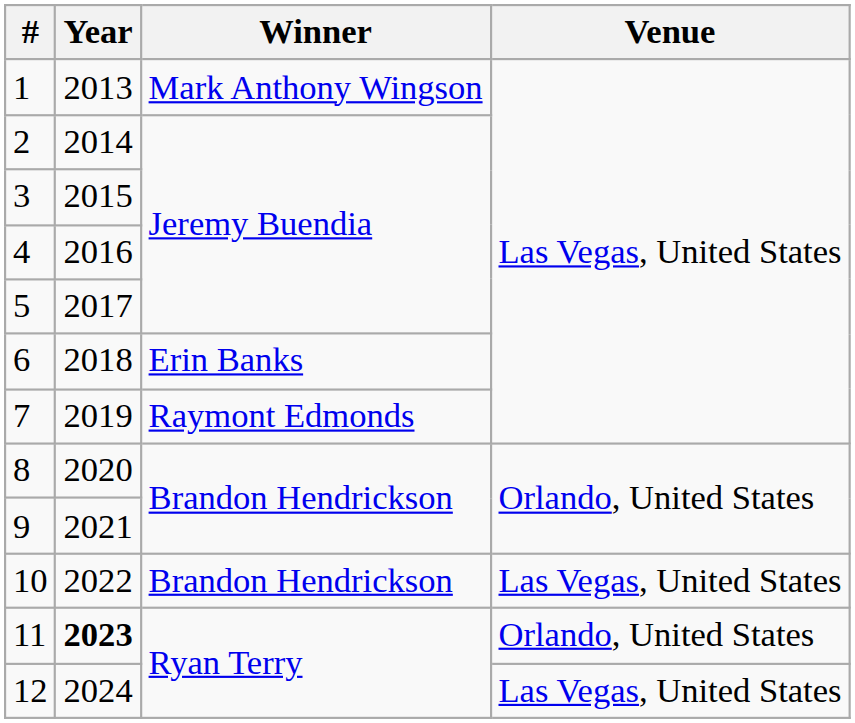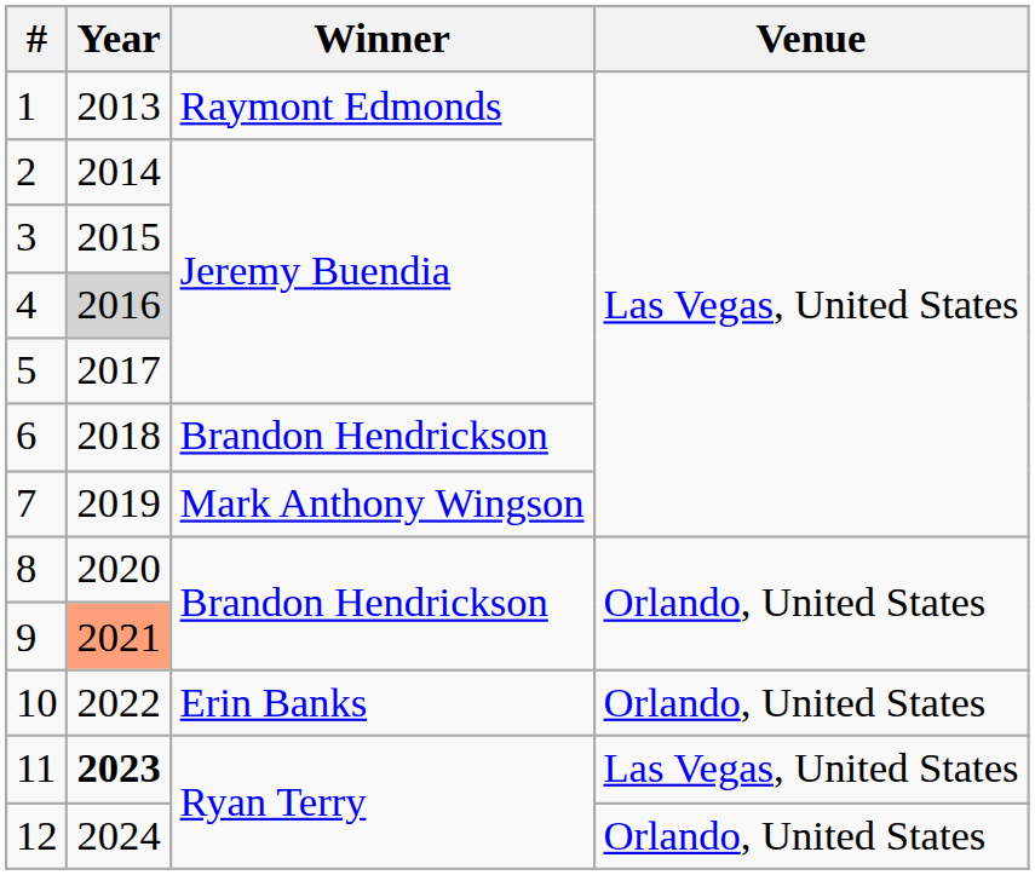 <table class="wikitable">
 <tr>
 <th>#</th>
 <th>Year</th>
 <th>Winner</th>
 <th>Venue</th>
 </tr>
 <tr>
 <td>1</td>
 <td>2013</td>
-<td> <a href='#'>Mark Anthony Wingson</a></td>
+<td> <a href='#'>Raymont Edmonds</a></td>
 <td rowspan="7"> <a href='#'>Las Vegas</a>, United States</td>
 </tr>
 <tr>
 <td>2</td>
 <td>2014</td>
 <td rowspan="4"> <a href='#'>Jeremy Buendia</a></td>
 </tr>
 <tr>
 <td>3</td>
 <td>2015</td>
 </tr>
 <tr>
 <td>4</td>
-<td>2016</td>
+<td style="background: lightgrey;">2016</td>
 </tr>
 <tr>
 <td>5</td>
 <td>2017</td>
 </tr>
 <tr>
 <td>6</td>
 <td>2018</td>
-<td> <a href='#'>Erin Banks</a></td>
+<td> <a href='#'>Brandon Hendrickson</a></td>
 </tr>
 <tr>
 <td>7</td>
 <td>2019</td>
-<td> <a href='#'>Raymont Edmonds</a></td>
+<td> <a href='#'>Mark Anthony Wingson</a></td>
 </tr>
 <tr>
 <td>8</td>
 <td>2020</td>
 <td rowspan="2"> <a href='#'>Brandon Hendrickson</a></td>
 <td rowspan="2"> <a href='#'>Orlando</a>, United States</td>
 </tr>
 <tr>
 <td>9</td>
-<td>2021</td>
+<td style="background: lightsalmon;">2021</td>
 </tr>
 <tr>
 <td>10</td>
 <td>2022</td>
-<td> <a href='#'>Brandon Hendrickson</a></td>
-<td> <a href='#'>Las Vegas</a>, United States</td>
+<td> <a href='#'>Erin Banks</a></td>
+<td> <a href='#'>Orlando</a>, United States</td>
 </tr>
 <tr>
 <td>11</td>
 <td><strong>2023</strong></td>
 <td rowspan="2"> <a href='#'>Ryan Terry</a></td>
-<td> <a href='#'>Orlando</a>, United States</td>
+<td> <a href='#'>Las Vegas</a>, United States</td>
 </tr>
 <tr>
 <td>12</td>
 <td>2024</td>
-<td> <a href='#'>Las Vegas</a>, United States</td>
+<td> <a href='#'>Orlando</a>, United States</td>
 </tr>
 </table>
